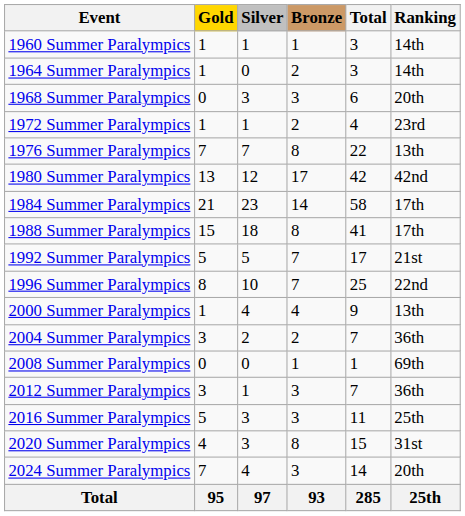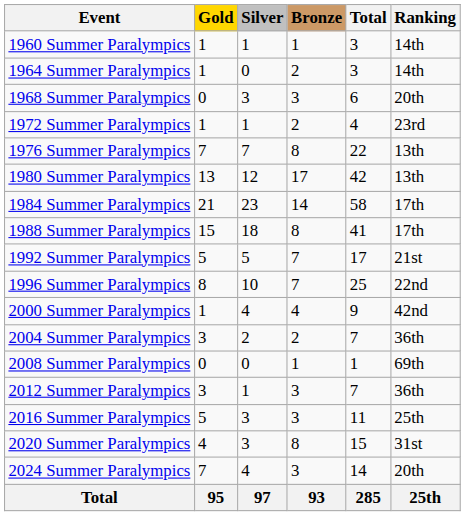 <table class="wikitable">
 <tr>
 <th>Event</th>
 <td style="background:gold; font-weight:bold;">Gold</td>
 <td style="background:silver; font-weight:bold;">Silver</td>
 <td style="background:#cc9966; font-weight:bold;">Bronze</td>
 <th>Total</th>
 <th>Ranking</th>
 </tr>
 <tr>
 <td><a href='#'>1960 Summer Paralympics</a></td>
 <td>1</td>
 <td>1</td>
 <td>1</td>
 <td>3</td>
 <td>14th</td>
 </tr>
 <tr>
 <td><a href='#'>1964 Summer Paralympics</a></td>
 <td>1</td>
 <td>0</td>
 <td>2</td>
 <td>3</td>
 <td>14th</td>
 </tr>
 <tr>
 <td><a href='#'>1968 Summer Paralympics</a></td>
 <td>0</td>
 <td>3</td>
 <td>3</td>
 <td>6</td>
 <td>20th</td>
 </tr>
 <tr>
 <td><a href='#'>1972 Summer Paralympics</a></td>
 <td>1</td>
 <td>1</td>
 <td>2</td>
 <td>4</td>
 <td>23rd</td>
 </tr>
 <tr>
 <td><a href='#'>1976 Summer Paralympics</a></td>
 <td>7</td>
 <td>7</td>
 <td>8</td>
 <td>22</td>
 <td>13th</td>
 </tr>
 <tr>
 <td><a href='#'>1980 Summer Paralympics</a></td>
 <td>13</td>
 <td>12</td>
 <td>17</td>
 <td>42</td>
-<td>42nd</td>
+<td>13th</td>
 </tr>
 <tr>
 <td><a href='#'>1984 Summer Paralympics</a></td>
 <td>21</td>
 <td>23</td>
 <td>14</td>
 <td>58</td>
 <td>17th</td>
 </tr>
 <tr>
 <td><a href='#'>1988 Summer Paralympics</a></td>
 <td>15</td>
 <td>18</td>
 <td>8</td>
 <td>41</td>
 <td>17th</td>
 </tr>
 <tr>
 <td><a href='#'>1992 Summer Paralympics</a></td>
 <td>5</td>
 <td>5</td>
 <td>7</td>
 <td>17</td>
 <td>21st</td>
 </tr>
 <tr>
 <td><a href='#'>1996 Summer Paralympics</a></td>
 <td>8</td>
 <td>10</td>
 <td>7</td>
 <td>25</td>
 <td>22nd</td>
 </tr>
 <tr>
 <td><a href='#'>2000 Summer Paralympics</a></td>
 <td>1</td>
 <td>4</td>
 <td>4</td>
 <td>9</td>
-<td>13th</td>
+<td>42nd</td>
 </tr>
 <tr>
 <td><a href='#'>2004 Summer Paralympics</a></td>
 <td>3</td>
 <td>2</td>
 <td>2</td>
 <td>7</td>
 <td>36th</td>
 </tr>
 <tr>
 <td><a href='#'>2008 Summer Paralympics</a></td>
 <td>0</td>
 <td>0</td>
 <td>1</td>
 <td>1</td>
 <td>69th</td>
 </tr>
 <tr>
 <td><a href='#'>2012 Summer Paralympics</a></td>
 <td>3</td>
 <td>1</td>
 <td>3</td>
 <td>7</td>
 <td>36th</td>
 </tr>
 <tr>
 <td><a href='#'>2016 Summer Paralympics</a></td>
 <td>5</td>
 <td>3</td>
 <td>3</td>
 <td>11</td>
 <td>25th</td>
 </tr>
 <tr>
 <td><a href='#'>2020 Summer Paralympics</a></td>
 <td>4</td>
 <td>3</td>
 <td>8</td>
 <td>15</td>
 <td>31st</td>
 </tr>
 <tr>
 <td><a href='#'>2024 Summer Paralympics</a></td>
 <td>7</td>
 <td>4</td>
 <td>3</td>
 <td>14</td>
 <td>20th</td>
 </tr>
 <tr class="sortbottom" align=center>
 <th>Total</th>
 <th>95</th>
 <th>97</th>
 <th>93</th>
 <th>285</th>
 <th>25th</th>
 </tr>
 </table>
